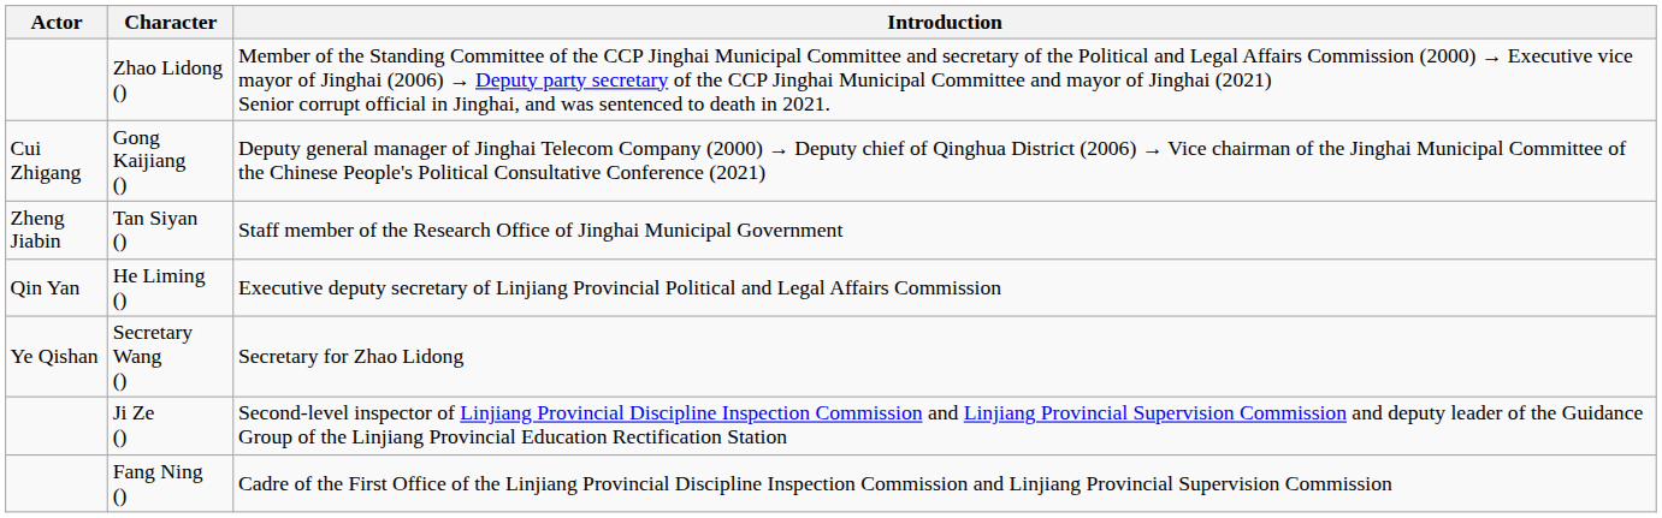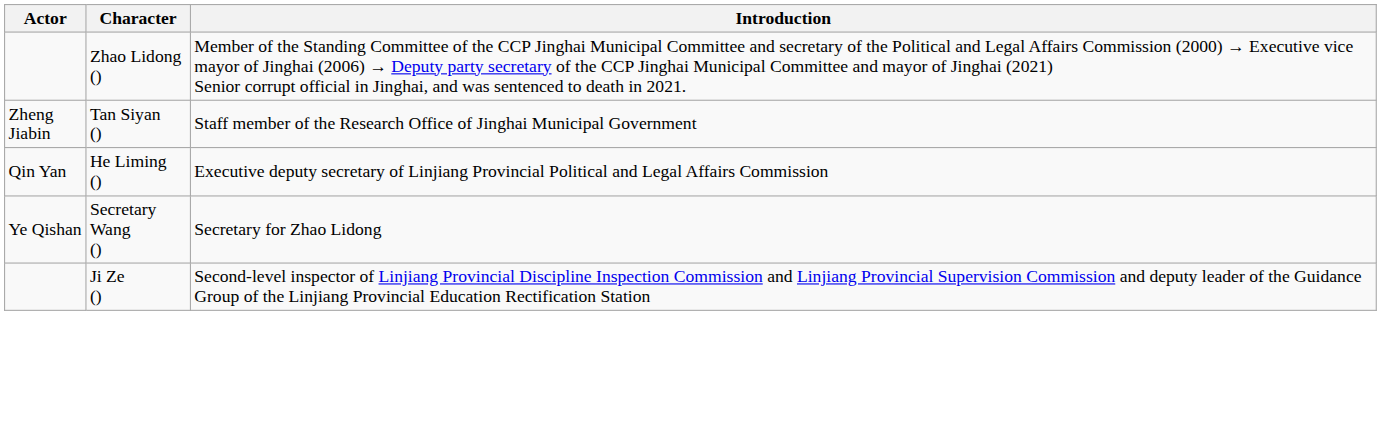 <table class="wikitable">
 <tr>
 <th>Actor</th>
 <th>Character</th>
 <th>Introduction</th>
 </tr>
 <tr>
 <td></td>
 <td>Zhao Lidong<br>()</td>
 <td>Member of the Standing Committee of the CCP Jinghai Municipal Committee and secretary of the Political and Legal Affairs Commission (2000) → Executive vice mayor of Jinghai (2006) → <a href='#'>Deputy party secretary</a> of the CCP Jinghai Municipal Committee and mayor of Jinghai (2021)<br>Senior corrupt official in Jinghai, and was sentenced to death in 2021.</td>
-</tr>
-<tr>
-<td>Cui Zhigang</td>
-<td>Gong Kaijiang<br>()</td>
-<td>Deputy general manager of Jinghai Telecom Company (2000) → Deputy chief of Qinghua District (2006) → Vice chairman of the Jinghai Municipal Committee of the Chinese People's Political Consultative Conference (2021)</td>
 </tr>
 <tr>
 <td>Zheng Jiabin</td>
 <td>Tan Siyan<br>()</td>
 <td>Staff member of the Research Office of Jinghai Municipal Government</td>
 </tr>
 <tr>
 <td>Qin Yan</td>
 <td>He Liming<br>()</td>
 <td>Executive deputy secretary of Linjiang Provincial Political and Legal Affairs Commission</td>
 </tr>
 <tr>
 <td>Ye Qishan</td>
 <td>Secretary Wang<br>()</td>
 <td>Secretary for Zhao Lidong</td>
 </tr>
 <tr>
 <td></td>
 <td>Ji Ze<br>()</td>
 <td>Second-level inspector of <a href='#'>Linjiang Provincial Discipline Inspection Commission</a> and <a href='#'>Linjiang Provincial Supervision Commission</a> and deputy leader of the Guidance Group of the Linjiang Provincial Education Rectification Station</td>
 </tr>
-<tr>
-<td></td>
-<td>Fang Ning<br>()</td>
-<td>Cadre of the First Office of the Linjiang Provincial Discipline Inspection Commission and Linjiang Provincial Supervision Commission</td>
-</tr>
 </table>
